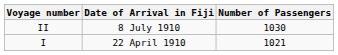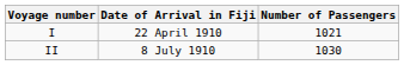 <table class="wikitable">
 <tr ---- align="center">
 <th>Voyage number</th>
 <th>Date of Arrival in Fiji</th>
 <th>Number of Passengers</th>
 </tr>
 <tr ---- align="center">
+<td>I</td>
+<td>22 April 1910</td>
+<td>1021</td>
+</tr>
+<tr ---- align="center">
 <td>II</td>
 <td>8 July 1910</td>
 <td>1030</td>
 </tr>
-<tr ---- align="center">
-<td>I</td>
-<td>22 April 1910</td>
-<td>1021</td>
-</tr>
 </table>
